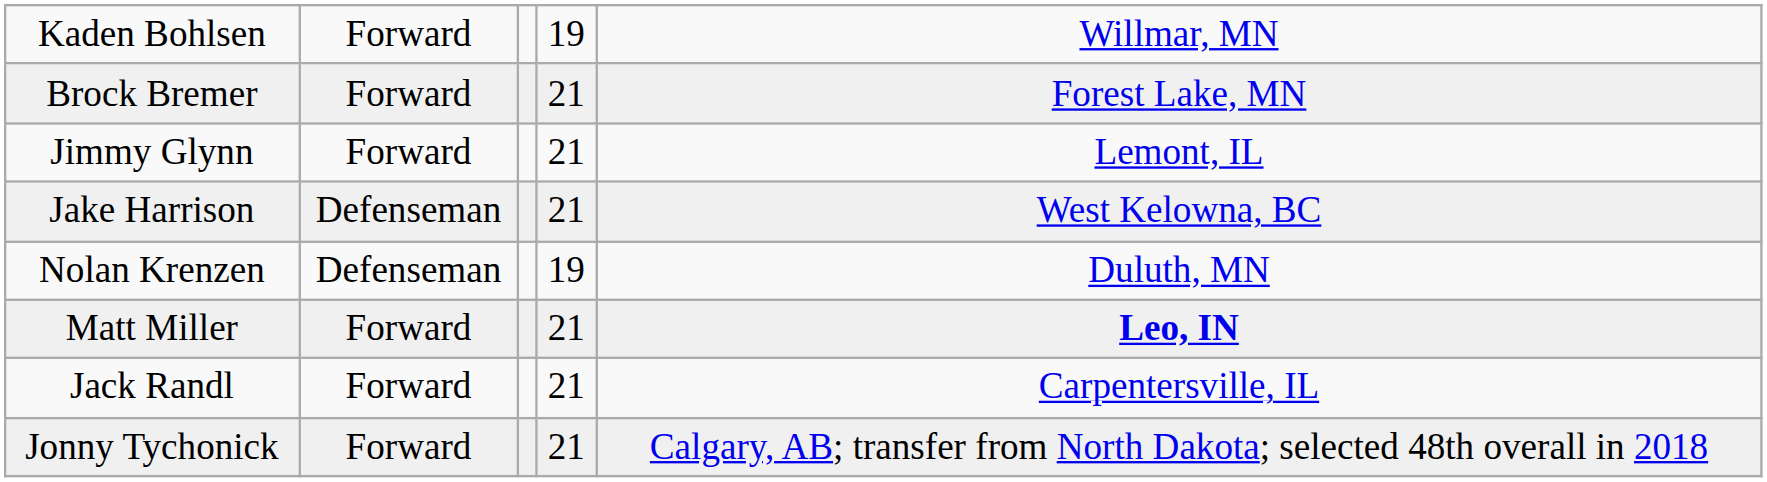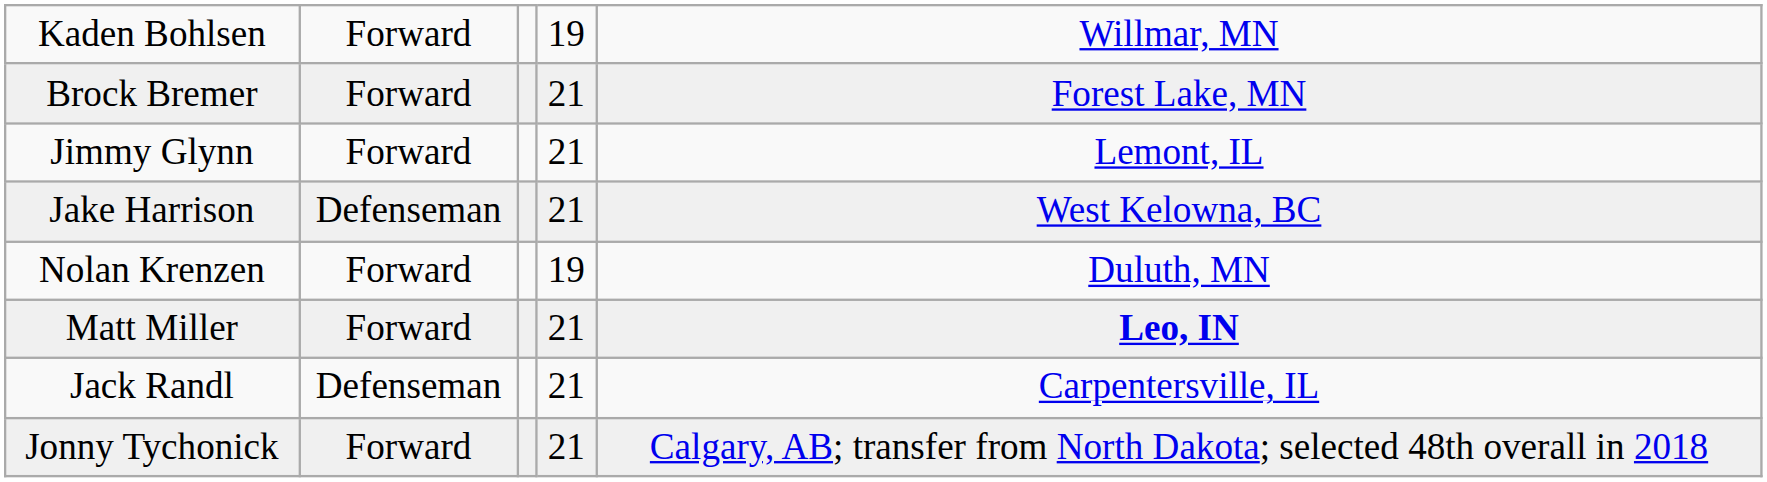 <table class="wikitable" width="60%">
 <tr align="center" bgcolor="">
 <td>Kaden Bohlsen</td>
 <td>Forward</td>
 <td></td>
 <td>19</td>
 <td><a href='#'>Willmar, MN</a></td>
 </tr>
 <tr align="center" bgcolor="f0f0f0">
 <td>Brock Bremer</td>
 <td>Forward</td>
 <td></td>
 <td>21</td>
 <td><a href='#'>Forest Lake, MN</a></td>
 </tr>
 <tr align="center" bgcolor="">
 <td>Jimmy Glynn</td>
 <td>Forward</td>
 <td></td>
 <td>21</td>
 <td><a href='#'>Lemont, IL</a></td>
 </tr>
 <tr align="center" bgcolor="f0f0f0">
 <td>Jake Harrison</td>
 <td>Defenseman</td>
 <td></td>
 <td>21</td>
 <td><a href='#'>West Kelowna, BC</a></td>
 </tr>
 <tr align="center" bgcolor="">
 <td>Nolan Krenzen</td>
-<td>Defenseman</td>
+<td>Forward</td>
 <td></td>
 <td>19</td>
 <td><a href='#'>Duluth, MN</a></td>
 </tr>
 <tr align="center" bgcolor="f0f0f0">
 <td>Matt Miller</td>
 <td>Forward</td>
 <td></td>
 <td>21</td>
 <td><strong><a href='#'>Leo, IN</a></strong></td>
 </tr>
 <tr align="center" bgcolor="">
 <td>Jack Randl</td>
-<td>Forward</td>
+<td>Defenseman</td>
 <td></td>
 <td>21</td>
 <td><a href='#'>Carpentersville, IL</a></td>
 </tr>
 <tr align="center" bgcolor="f0f0f0">
 <td>Jonny Tychonick</td>
 <td>Forward</td>
 <td></td>
 <td>21</td>
 <td><a href='#'>Calgary, AB</a>; transfer from <a href='#'>North Dakota</a>; selected 48th overall in <a href='#'>2018</a></td>
 </tr>
 </table>
